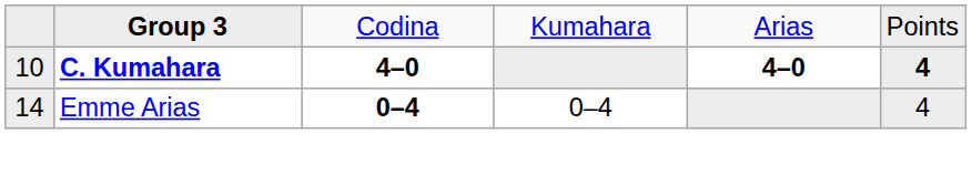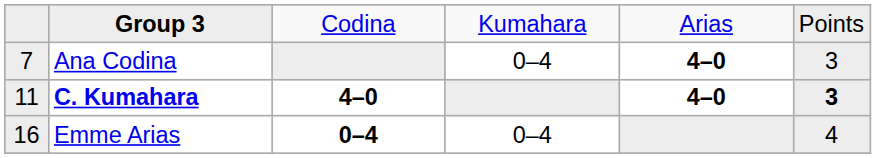 <table class="wikitable" style="font-size:90%">
 <tr style="text-align:center;">
 <td style="background-color:#ededed;" width="20"></td>
 <td style="background-color:#ededed;" width="130" style="text-align:center;"><strong>Group 3</strong></td>
 <td width="100"> <a href='#'>Codina</a></td>
 <td width="100"> <a href='#'>Kumahara</a></td>
 <td width="100"> <a href='#'>Arias</a></td>
 <td style="background-color:#ededed;" width="30">Points</td>
 </tr>
 <tr style="text-align:center;background-color:#ffffff;">
-<td style="background-color:#ededed;">10</td>
+<td style="background-color:#ededed;">7</td>
+<td style="text-align:left;"> <a href='#'>Ana Codina</a></td>
+<td style="background-color:#ededed;"></td>
+<td>0–4</td>
+<td><strong>4–0</strong></td>
+<td style="background-color:#ededed;">3</td>
+</tr>
+<tr style="text-align:center;background-color:#ffffff;">
+<td style="background-color:#ededed;">11</td>
 <td style="text-align:left;"> <strong><a href='#'>C. Kumahara</a></strong></td>
 <td><strong>4–0</strong></td>
 <td style="background-color:#ededed;"></td>
 <td><strong>4–0</strong></td>
-<td style="background-color:#ededed;"><strong>4</strong></td>
+<td style="background-color:#ededed;"><strong>3</strong></td>
 </tr>
 <tr style="text-align:center;background-color:#ffffff;">
-<td style="background-color:#ededed;">14</td>
+<td style="background-color:#ededed;">16</td>
 <td style="text-align:left;"> <a href='#'>Emme Arias</a></td>
 <td><strong>0–4</strong></td>
 <td>0–4</td>
 <td style="background-color:#ededed;"></td>
 <td style="background-color:#ededed;">4</td>
 </tr>
 </table>
